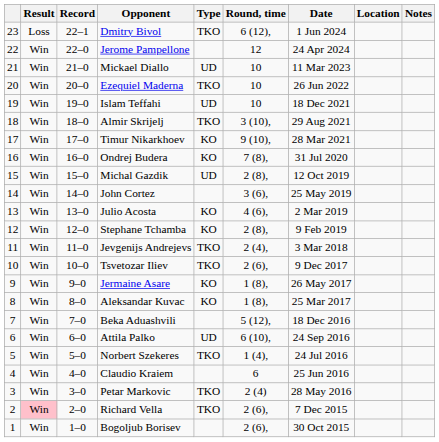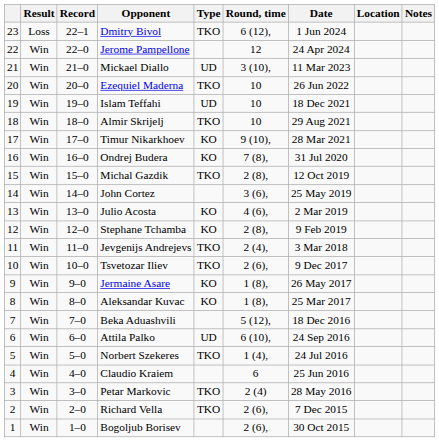 <table class="wikitable" style="text-align:center">
 <tr>
 <th></th>
 <th>Result</th>
 <th>Record</th>
 <th>Opponent</th>
 <th>Type</th>
 <th>Round, time</th>
 <th>Date</th>
 <th>Location</th>
 <th>Notes</th>
 </tr>
 <tr>
 <td>23</td>
 <td>Loss</td>
 <td>22–1</td>
 <td style="text-align:left;"><a href='#'>Dmitry Bivol</a></td>
 <td>TKO</td>
 <td>6 (12), </td>
 <td>1 Jun 2024</td>
 <td style="text-align:left;"></td>
 <td style="text-align:left;"></td>
 </tr>
 <tr>
 <td>22</td>
 <td>Win</td>
 <td>22–0</td>
 <td style="text-align:left;"><a href='#'>Jerome Pampellone</a></td>
 <td></td>
 <td>12</td>
 <td>24 Apr 2024</td>
 <td style="text-align:left;"></td>
 <td></td>
 </tr>
 <tr>
 <td>21</td>
 <td>Win</td>
 <td>21–0</td>
 <td style="text-align:left;">Mickael Diallo</td>
 <td>UD</td>
-<td>10</td>
+<td>3 (10), </td>
 <td>11 Mar 2023</td>
 <td style="text-align:left;"></td>
 <td></td>
 </tr>
 <tr>
 <td>20</td>
 <td>Win</td>
 <td>20–0</td>
 <td style="text-align:left;"><a href='#'>Ezequiel Maderna</a></td>
 <td>TKO</td>
 <td>10</td>
 <td>26 Jun 2022</td>
 <td style="text-align:left;"></td>
 <td></td>
 </tr>
 <tr>
 <td>19</td>
 <td>Win</td>
 <td>19–0</td>
 <td style="text-align:left;">Islam Teffahi</td>
 <td>UD</td>
 <td>10</td>
 <td>18 Dec 2021</td>
 <td style="text-align:left;"></td>
 <td></td>
 </tr>
 <tr>
 <td>18</td>
 <td>Win</td>
 <td>18–0</td>
 <td style="text-align:left;">Almir Skrijelj</td>
 <td>TKO</td>
-<td>3 (10), </td>
+<td>10</td>
 <td>29 Aug 2021</td>
 <td style="text-align:left;"></td>
 <td style="text-align:left;"></td>
 </tr>
 <tr>
 <td>17</td>
 <td>Win</td>
 <td>17–0</td>
 <td style="text-align:left;">Timur Nikarkhoev</td>
 <td>KO</td>
 <td>9 (10), </td>
 <td>28 Mar 2021</td>
 <td style="text-align:left;"></td>
 <td style="text-align:left;"></td>
 </tr>
 <tr>
 <td>16</td>
 <td>Win</td>
 <td>16–0</td>
 <td style="text-align:left;">Ondrej Budera</td>
 <td>KO</td>
 <td>7 (8), </td>
 <td>31 Jul 2020</td>
 <td style="text-align:left;"></td>
 <td></td>
 </tr>
 <tr>
 <td>15</td>
 <td>Win</td>
 <td>15–0</td>
 <td style="text-align:left;">Michal Gazdik</td>
-<td>UD</td>
+<td>TKO</td>
 <td>2 (8), </td>
 <td>12 Oct 2019</td>
 <td style="text-align:left;"></td>
 <td></td>
 </tr>
 <tr>
 <td>14</td>
 <td>Win</td>
 <td>14–0</td>
 <td style="text-align:left;">John Cortez</td>
 <td></td>
 <td>3 (6), </td>
 <td>25 May 2019</td>
 <td style="text-align:left;"></td>
 <td></td>
 </tr>
 <tr>
 <td>13</td>
 <td>Win</td>
 <td>13–0</td>
 <td style="text-align:left;">Julio Acosta</td>
 <td>KO</td>
 <td>4 (6), </td>
 <td>2 Mar 2019</td>
 <td style="text-align:left;"></td>
 <td></td>
 </tr>
 <tr>
 <td>12</td>
 <td>Win</td>
 <td>12–0</td>
 <td style="text-align:left;">Stephane Tchamba</td>
 <td>KO</td>
 <td>2 (8), </td>
 <td>9 Feb 2019</td>
 <td style="text-align:left;"></td>
 <td></td>
 </tr>
 <tr>
 <td>11</td>
 <td>Win</td>
 <td>11–0</td>
 <td style="text-align:left;">Jevgenijs Andrejevs</td>
 <td>TKO</td>
 <td>2 (4), </td>
 <td>3 Mar 2018</td>
 <td style="text-align:left;"></td>
 <td></td>
 </tr>
 <tr>
 <td>10</td>
 <td>Win</td>
 <td>10–0</td>
 <td style="text-align:left;">Tsvetozar Iliev</td>
 <td>TKO</td>
 <td>2 (6), </td>
 <td>9 Dec 2017</td>
 <td style="text-align:left;"></td>
 <td></td>
 </tr>
 <tr>
 <td>9</td>
 <td>Win</td>
 <td>9–0</td>
 <td style="text-align:left;"><a href='#'>Jermaine Asare</a></td>
 <td>KO</td>
 <td>1 (8), </td>
 <td>26 May 2017</td>
 <td style="text-align:left;"></td>
 <td></td>
 </tr>
 <tr>
 <td>8</td>
 <td>Win</td>
 <td>8–0</td>
 <td style="text-align:left;">Aleksandar Kuvac</td>
 <td>KO</td>
 <td>1 (8), </td>
 <td>25 Mar 2017</td>
 <td style="text-align:left;"></td>
 <td></td>
 </tr>
 <tr>
 <td>7</td>
 <td>Win</td>
 <td>7–0</td>
 <td style="text-align:left;">Beka Aduashvili</td>
 <td></td>
 <td>5 (12), </td>
 <td>18 Dec 2016</td>
 <td style="text-align:left;"></td>
 <td style="text-align:left;"></td>
 </tr>
 <tr>
 <td>6</td>
 <td>Win</td>
 <td>6–0</td>
 <td style="text-align:left;">Attila Palko</td>
 <td>UD</td>
 <td>6 (10), </td>
 <td>24 Sep 2016</td>
 <td style="text-align:left;"></td>
 <td style="text-align:left;"></td>
 </tr>
 <tr>
 <td>5</td>
 <td>Win</td>
 <td>5–0</td>
 <td style="text-align:left;">Norbert Szekeres</td>
 <td>TKO</td>
 <td>1 (4), </td>
 <td>24 Jul 2016</td>
 <td style="text-align:left;"></td>
 <td></td>
 </tr>
 <tr>
 <td>4</td>
 <td>Win</td>
 <td>4–0</td>
 <td style="text-align:left;">Claudio Kraiem</td>
 <td></td>
 <td>6</td>
 <td>25 Jun 2016</td>
 <td style="text-align:left;"></td>
 <td></td>
 </tr>
 <tr>
 <td>3</td>
 <td>Win</td>
 <td>3–0</td>
 <td style="text-align:left;">Petar Markovic</td>
 <td>TKO</td>
 <td>2 (4)</td>
 <td>28 May 2016</td>
 <td style="text-align:left;"></td>
 <td></td>
 </tr>
 <tr>
 <td>2</td>
-<td style="background: pink;">Win</td>
+<td>Win</td>
 <td>2–0</td>
 <td style="text-align:left;">Richard Vella</td>
 <td>TKO</td>
 <td>2 (6), </td>
 <td>7 Dec 2015</td>
 <td style="text-align:left;"></td>
 <td></td>
 </tr>
 <tr>
 <td>1</td>
 <td>Win</td>
 <td>1–0</td>
 <td style="text-align:left;">Bogoljub Borisev</td>
 <td></td>
 <td>2 (6), </td>
 <td>30 Oct 2015</td>
 <td style="text-align:left;"></td>
 <td></td>
 </tr>
 </table>
